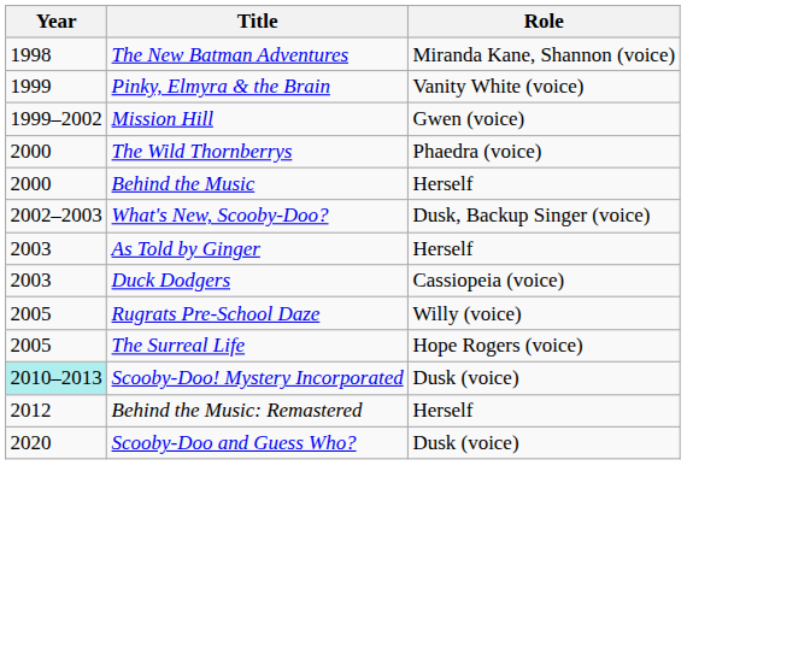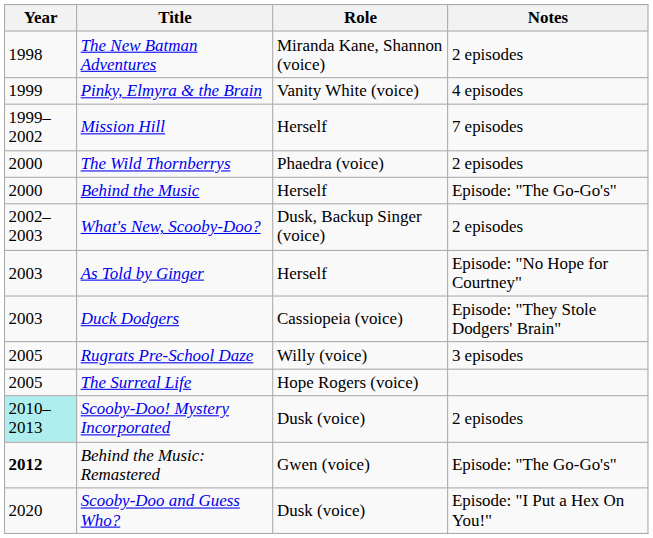 <table class="wikitable sortable">
 <tr>
 <th>Year</th>
 <th>Title</th>
 <th>Role</th>
+<th>Notes</th>
 </tr>
 <tr>
 <td>1998</td>
 <td><em><a href='#'>The New Batman Adventures</a></em></td>
 <td>Miranda Kane, Shannon (voice)</td>
+<td>2 episodes</td>
 </tr>
 <tr>
 <td>1999</td>
 <td><em><a href='#'>Pinky, Elmyra & the Brain</a></em></td>
 <td>Vanity White (voice)</td>
+<td>4 episodes</td>
 </tr>
 <tr>
 <td>1999–2002</td>
 <td><em><a href='#'>Mission Hill</a></em></td>
-<td>Gwen (voice)</td>
+<td>Herself</td>
+<td>7 episodes</td>
 </tr>
 <tr>
 <td>2000</td>
 <td><em><a href='#'>The Wild Thornberrys</a></em></td>
 <td>Phaedra (voice)</td>
+<td>2 episodes</td>
 </tr>
 <tr>
 <td>2000</td>
 <td><em><a href='#'>Behind the Music</a></em></td>
 <td>Herself</td>
+<td>Episode: "The Go-Go's"</td>
 </tr>
 <tr>
 <td>2002–2003</td>
 <td><em><a href='#'>What's New, Scooby-Doo?</a></em></td>
 <td>Dusk, Backup Singer (voice)</td>
+<td>2 episodes</td>
 </tr>
 <tr>
 <td>2003</td>
 <td><em><a href='#'>As Told by Ginger</a></em></td>
 <td>Herself</td>
+<td>Episode: "No Hope for Courtney"</td>
 </tr>
 <tr>
 <td>2003</td>
 <td><em><a href='#'>Duck Dodgers</a></em></td>
 <td>Cassiopeia (voice)</td>
+<td>Episode: "They Stole Dodgers' Brain"</td>
 </tr>
 <tr>
 <td>2005</td>
 <td><em><a href='#'>Rugrats Pre-School Daze</a></em></td>
 <td>Willy (voice)</td>
+<td>3 episodes</td>
 </tr>
 <tr>
 <td>2005</td>
 <td><em><a href='#'>The Surreal Life</a></em></td>
 <td>Hope Rogers (voice)</td>
+<td></td>
 </tr>
 <tr>
 <td style="background: paleturquoise;">2010–2013</td>
 <td><em><a href='#'>Scooby-Doo! Mystery Incorporated</a></em></td>
 <td>Dusk (voice)</td>
+<td>2 episodes</td>
 </tr>
 <tr>
-<td>2012</td>
+<td><strong>2012</strong></td>
 <td><em>Behind the Music: Remastered</em></td>
-<td>Herself</td>
+<td>Gwen (voice)</td>
+<td>Episode: "The Go-Go's"</td>
 </tr>
 <tr>
 <td>2020</td>
 <td><em><a href='#'>Scooby-Doo and Guess Who?</a></em></td>
 <td>Dusk (voice)</td>
+<td>Episode: "I Put a Hex On You!"</td>
 </tr>
 </table>
